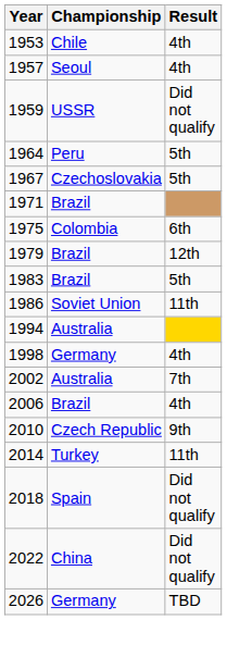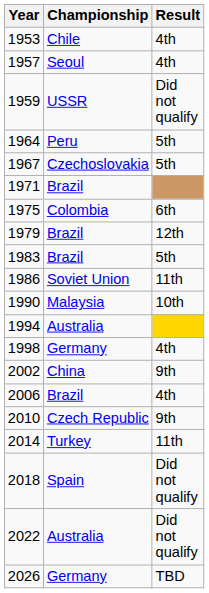 <table class="wikitable" border="1" width=33%>
 <tr>
 <th>Year</th>
 <th>Championship</th>
 <th "font-size:70%">Result</th>
 </tr>
 <tr>
 <td align=center>1953</td>
 <td><a href='#'>Chile</a></td>
 <td>4th</td>
 </tr>
 <tr>
 <td align=center>1957</td>
 <td><a href='#'>Seoul</a></td>
 <td>4th</td>
 </tr>
 <tr>
 <td align=center>1959</td>
 <td><a href='#'>USSR</a></td>
 <td>Did not qualify</td>
 </tr>
 <tr>
 <td align=center>1964</td>
 <td><a href='#'>Peru</a></td>
 <td>5th</td>
 </tr>
 <tr>
 <td align=center>1967</td>
 <td><a href='#'>Czechoslovakia</a></td>
 <td>5th</td>
 </tr>
 <tr>
 <td align=center>1971</td>
 <td><a href='#'>Brazil</a></td>
 <td bgcolor=cc9966></td>
 </tr>
 <tr>
 <td align=center>1975</td>
 <td><a href='#'>Colombia</a></td>
 <td>6th</td>
 </tr>
 <tr>
 <td align=center>1979</td>
 <td><a href='#'>Brazil</a></td>
 <td>12th</td>
 </tr>
 <tr>
 <td align=center>1983</td>
 <td><a href='#'>Brazil</a></td>
 <td>5th</td>
 </tr>
 <tr>
 <td align=center>1986</td>
 <td><a href='#'>Soviet Union</a></td>
 <td>11th</td>
 </tr>
 <tr>
+<td align=center>1990</td>
+<td><a href='#'>Malaysia</a></td>
+<td>10th</td>
+</tr>
+<tr>
 <td align=center>1994</td>
 <td><a href='#'>Australia</a></td>
 <td bgcolor=gold></td>
 </tr>
 <tr>
 <td align=center>1998</td>
 <td><a href='#'>Germany</a></td>
 <td>4th</td>
 </tr>
 <tr>
 <td align=center>2002</td>
-<td><a href='#'>Australia</a></td>
-<td>7th</td>
+<td><a href='#'>China</a></td>
+<td>9th</td>
 </tr>
 <tr>
 <td align=center>2006</td>
 <td><a href='#'>Brazil</a></td>
 <td>4th</td>
 </tr>
 <tr>
 <td align=center>2010</td>
 <td><a href='#'>Czech Republic</a></td>
 <td>9th</td>
 </tr>
 <tr>
 <td align=center>2014</td>
 <td><a href='#'>Turkey</a></td>
 <td>11th</td>
 </tr>
 <tr>
 <td align=center>2018</td>
 <td><a href='#'>Spain</a></td>
 <td>Did not qualify</td>
 </tr>
 <tr>
 <td align=center>2022</td>
-<td><a href='#'>China</a></td>
+<td><a href='#'>Australia</a></td>
 <td>Did not qualify</td>
 </tr>
 <tr>
 <td align=center>2026</td>
 <td><a href='#'>Germany</a></td>
 <td>TBD</td>
 </tr>
 </table>
